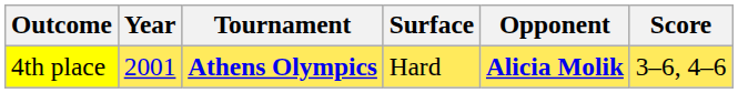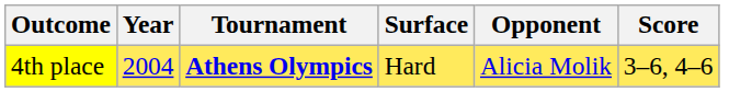 <table class="sortable wikitable">
 <tr>
 <th>Outcome</th>
 <th>Year</th>
 <th>Tournament</th>
 <th>Surface</th>
 <th>Opponent</th>
 <th>Score</th>
 </tr>
 <tr bgcolor=FFEA5C>
 <td bgcolor=yellow>4th place</td>
-<td><a href='#'>2001</a></td>
+<td><a href='#'>2004</a></td>
 <td><strong><a href='#'>Athens Olympics</a></strong></td>
 <td>Hard</td>
-<td><strong> <a href='#'>Alicia Molik</a></strong></td>
+<td> <a href='#'>Alicia Molik</a></td>
 <td>3–6, 4–6</td>
 </tr>
 </table>
